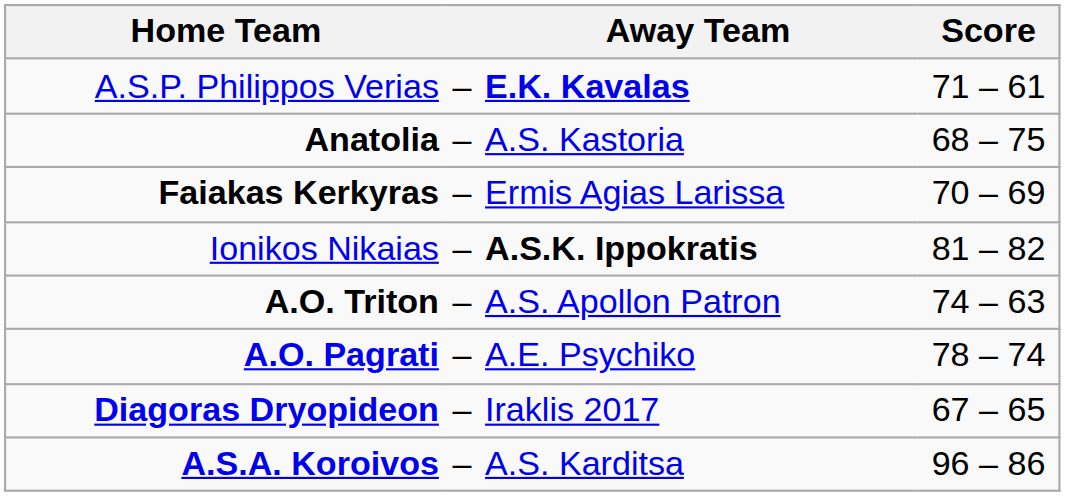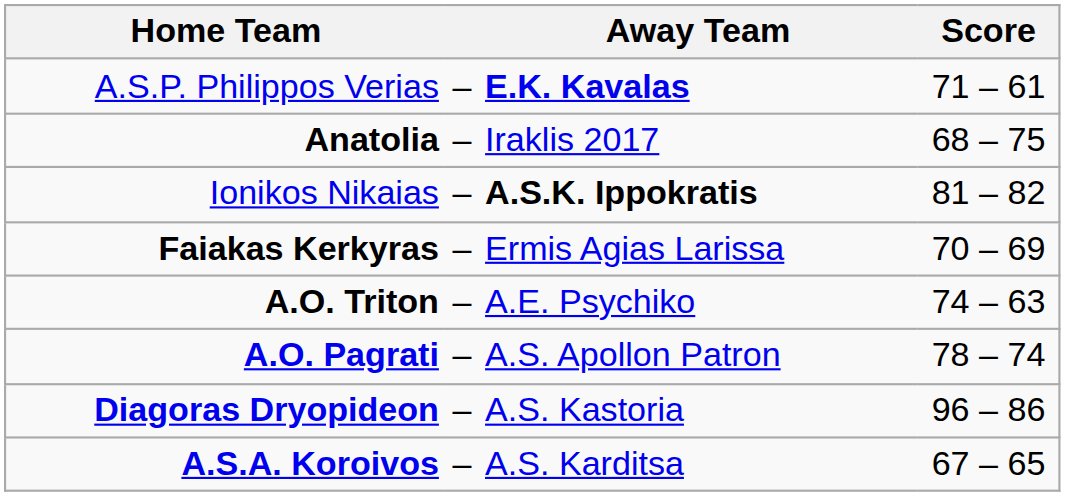 <table class="wikitable" style="text-align: center; font-size:100%">
 <tr>
 <th style="border-right-style:hidden" width="200">Home Team</th>
 <th style="border-right-style:hidden"></th>
 <th style="border-right-style:hidden" width="200">Away Team</th>
 <th width="60">Score</th>
 </tr>
 <tr>
 <td align=right style="border-right-style:hidden"><a href='#'>A.S.P. Philippos Verias</a></td>
 <td style="border-right-style:hidden">–</td>
 <td align=left style="border-right-style:hidden"><strong><a href='#'>E.K. Kavalas</a></strong></td>
 <td>71 – 61</td>
 </tr>
 <tr>
 <td align=right style="border-right-style:hidden"><strong>Anatolia</strong></td>
 <td style="border-right-style:hidden">–</td>
-<td align=left style="border-right-style:hidden"><a href='#'>A.S. Kastoria</a></td>
+<td align=left style="border-right-style:hidden"><a href='#'>Iraklis 2017</a></td>
 <td>68 – 75</td>
+</tr>
+<tr>
+<td align=right style="border-right-style:hidden"><a href='#'>Ionikos Nikaias</a></td>
+<td style="border-right-style:hidden">–</td>
+<td align=left style="border-right-style:hidden"><strong>A.S.K. Ippokratis</strong></td>
+<td>81 – 82</td>
 </tr>
 <tr>
 <td align=right style="border-right-style:hidden"><strong>Faiakas Kerkyras</strong></td>
 <td style="border-right-style:hidden">–</td>
 <td align=left style="border-right-style:hidden"><a href='#'>Ermis Agias Larissa</a></td>
 <td>70 – 69</td>
 </tr>
 <tr>
-<td align=right style="border-right-style:hidden"><a href='#'>Ionikos Nikaias</a></td>
-<td style="border-right-style:hidden">–</td>
-<td align=left style="border-right-style:hidden"><strong>A.S.K. Ippokratis</strong></td>
-<td>81 – 82</td>
-</tr>
-<tr>
 <td align=right style="border-right-style:hidden"><strong>A.O. Triton</strong></td>
 <td style="border-right-style:hidden">–</td>
-<td align=left style="border-right-style:hidden"><a href='#'>A.S. Apollon Patron</a></td>
+<td align=left style="border-right-style:hidden"><a href='#'>A.E. Psychiko</a></td>
 <td>74 – 63</td>
 </tr>
 <tr>
 <td align=right style="border-right-style:hidden"><strong><a href='#'>A.O. Pagrati</a></strong></td>
 <td style="border-right-style:hidden">–</td>
-<td align=left style="border-right-style:hidden"><a href='#'>A.E. Psychiko</a></td>
+<td align=left style="border-right-style:hidden"><a href='#'>A.S. Apollon Patron</a></td>
 <td>78 – 74</td>
 </tr>
 <tr>
 <td align=right style="border-right-style:hidden"><strong><a href='#'>Diagoras Dryopideon</a></strong></td>
 <td style="border-right-style:hidden">–</td>
-<td align=left style="border-right-style:hidden"><a href='#'>Iraklis 2017</a></td>
-<td>67 – 65</td>
+<td align=left style="border-right-style:hidden"><a href='#'>A.S. Kastoria</a></td>
+<td>96 – 86</td>
 </tr>
 <tr>
 <td align=right style="border-right-style:hidden"><strong><a href='#'>A.S.A. Koroivos</a></strong></td>
 <td style="border-right-style:hidden">–</td>
 <td align=left style="border-right-style:hidden"><a href='#'>A.S. Karditsa</a></td>
-<td>96 – 86</td>
+<td>67 – 65</td>
 </tr>
 </table>
